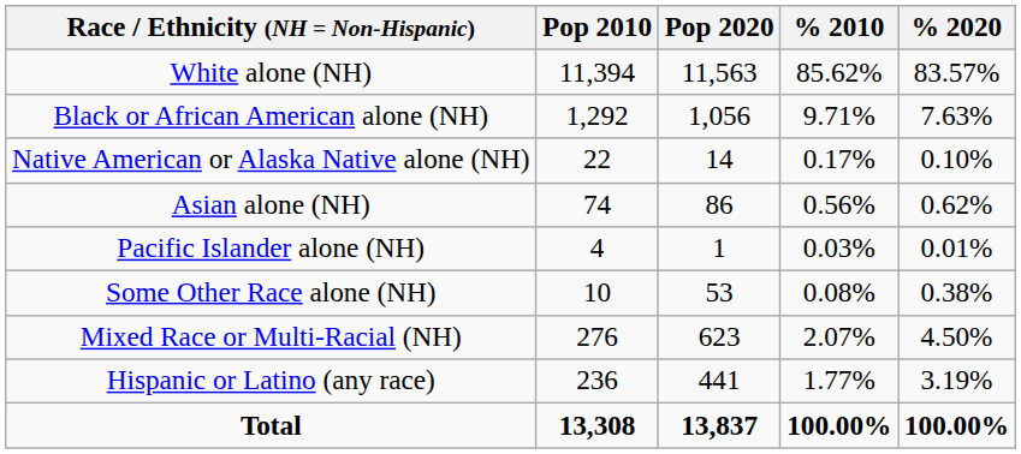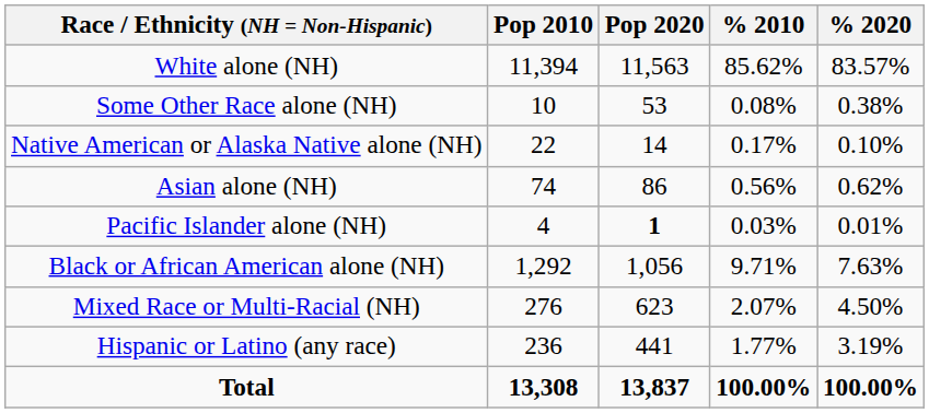 <table class="wikitable" style="text-align:center;">
 <tr>
 <th>Race / Ethnicity <small>(<em>NH = Non-Hispanic</em>)</small></th>
 <th>Pop 2010</th>
 <th>Pop 2020</th>
 <th>% 2010</th>
 <th>% 2020</th>
 </tr>
 <tr>
 <td><a href='#'>White</a> alone (NH)</td>
 <td>11,394</td>
 <td>11,563</td>
 <td>85.62%</td>
 <td>83.57%</td>
 </tr>
 <tr>
-<td><a href='#'>Black or African American</a> alone (NH)</td>
-<td>1,292</td>
-<td>1,056</td>
-<td>9.71%</td>
-<td>7.63%</td>
+<td><a href='#'>Some Other Race</a> alone (NH)</td>
+<td>10</td>
+<td>53</td>
+<td>0.08%</td>
+<td>0.38%</td>
 </tr>
 <tr>
 <td><a href='#'>Native American</a> or <a href='#'>Alaska Native</a> alone (NH)</td>
 <td>22</td>
 <td>14</td>
 <td>0.17%</td>
 <td>0.10%</td>
 </tr>
 <tr>
 <td><a href='#'>Asian</a> alone (NH)</td>
 <td>74</td>
 <td>86</td>
 <td>0.56%</td>
 <td>0.62%</td>
 </tr>
 <tr>
 <td><a href='#'>Pacific Islander</a> alone (NH)</td>
 <td>4</td>
-<td>1</td>
+<td><strong>1</strong></td>
 <td>0.03%</td>
 <td>0.01%</td>
 </tr>
 <tr>
-<td><a href='#'>Some Other Race</a> alone (NH)</td>
-<td>10</td>
-<td>53</td>
-<td>0.08%</td>
-<td>0.38%</td>
+<td><a href='#'>Black or African American</a> alone (NH)</td>
+<td>1,292</td>
+<td>1,056</td>
+<td>9.71%</td>
+<td>7.63%</td>
 </tr>
 <tr>
 <td><a href='#'>Mixed Race or Multi-Racial</a> (NH)</td>
 <td>276</td>
 <td>623</td>
 <td>2.07%</td>
 <td>4.50%</td>
 </tr>
 <tr>
 <td><a href='#'>Hispanic or Latino</a> (any race)</td>
 <td>236</td>
 <td>441</td>
 <td>1.77%</td>
 <td>3.19%</td>
 </tr>
 <tr>
 <td><strong>Total</strong></td>
 <td><strong>13,308</strong></td>
 <td><strong>13,837</strong></td>
 <td><strong>100.00%</strong></td>
 <td><strong>100.00%</strong></td>
 </tr>
 </table>
